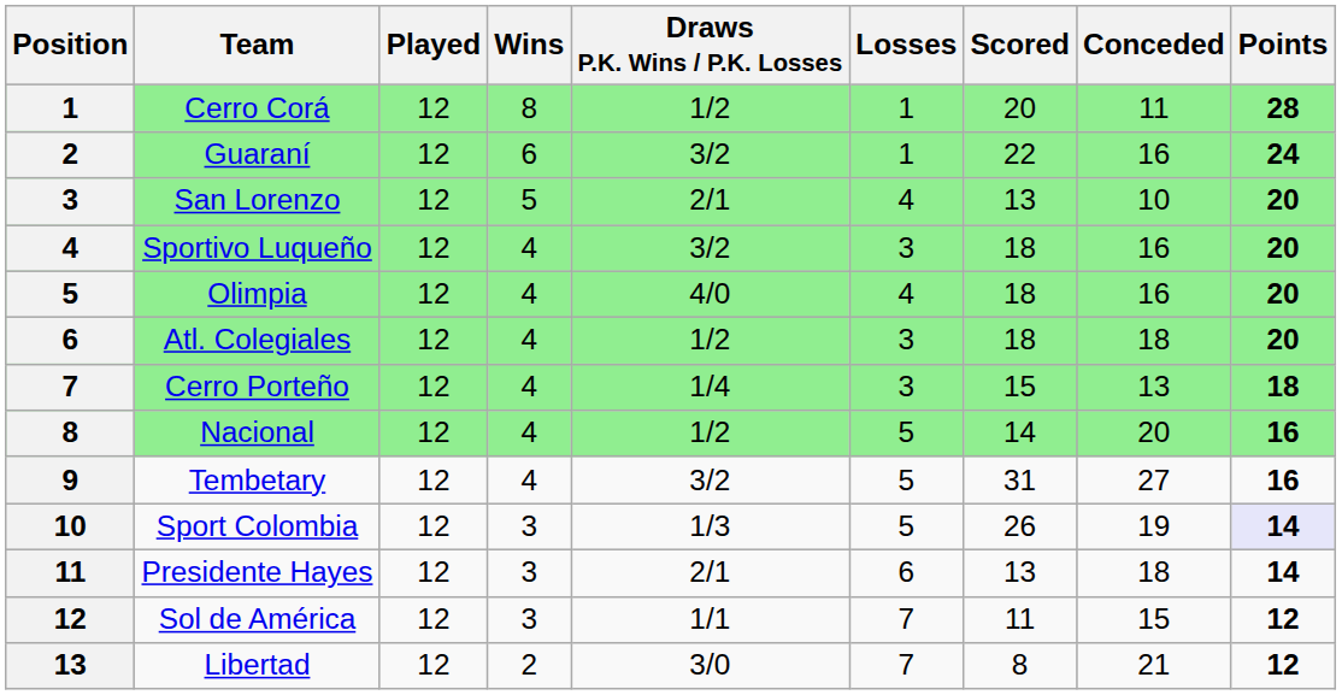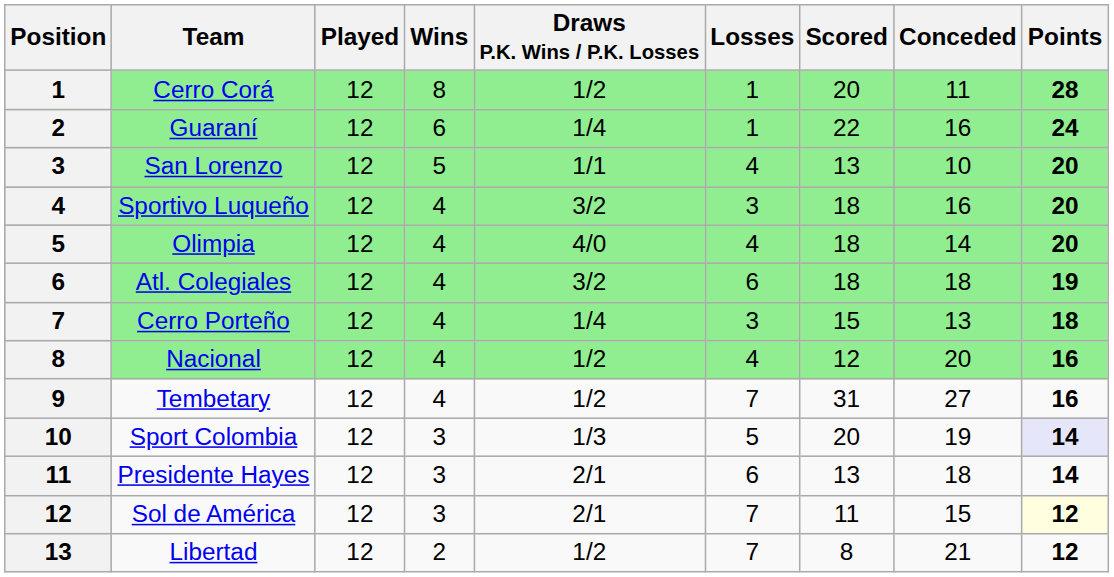 <table class="wikitable" style="text-align:center">
 <tr>
 <th>Position</th>
 <th>Team</th>
 <th>Played</th>
 <th>Wins</th>
 <th>Draws<br><small>P.K. Wins / P.K. Losses</small></th>
 <th>Losses</th>
 <th>Scored</th>
 <th>Conceded</th>
 <th>Points</th>
 </tr>
 <tr bgcolor="lightgreen">
 <th>1</th>
 <td><a href='#'>Cerro Corá</a></td>
 <td>12</td>
 <td>8</td>
 <td>1/2</td>
 <td>1</td>
 <td>20</td>
 <td>11</td>
 <td><strong>28</strong></td>
 </tr>
 <tr bgcolor="lightgreen">
 <th>2</th>
 <td><a href='#'>Guaraní</a></td>
 <td>12</td>
 <td>6</td>
-<td>3/2</td>
+<td>1/4</td>
 <td>1</td>
 <td>22</td>
 <td>16</td>
 <td><strong>24</strong></td>
 </tr>
 <tr bgcolor="lightgreen">
 <th>3</th>
 <td><a href='#'>San Lorenzo</a></td>
 <td>12</td>
 <td>5</td>
-<td>2/1</td>
+<td>1/1</td>
 <td>4</td>
 <td>13</td>
 <td>10</td>
 <td><strong>20</strong></td>
 </tr>
 <tr bgcolor="lightgreen">
 <th>4</th>
 <td><a href='#'>Sportivo Luqueño</a></td>
 <td>12</td>
 <td>4</td>
 <td>3/2</td>
 <td>3</td>
 <td>18</td>
 <td>16</td>
 <td><strong>20</strong></td>
 </tr>
 <tr bgcolor="lightgreen">
 <th>5</th>
 <td><a href='#'>Olimpia</a></td>
 <td>12</td>
 <td>4</td>
 <td>4/0</td>
 <td>4</td>
 <td>18</td>
-<td>16</td>
+<td>14</td>
 <td><strong>20</strong></td>
 </tr>
 <tr bgcolor="lightgreen">
 <th>6</th>
 <td><a href='#'>Atl. Colegiales</a></td>
 <td>12</td>
 <td>4</td>
-<td>1/2</td>
-<td>3</td>
+<td>3/2</td>
+<td>6</td>
 <td>18</td>
 <td>18</td>
-<td><strong>20</strong></td>
+<td><strong>19</strong></td>
 </tr>
 <tr bgcolor="lightgreen">
 <th>7</th>
 <td><a href='#'>Cerro Porteño</a></td>
 <td>12</td>
 <td>4</td>
 <td>1/4</td>
 <td>3</td>
 <td>15</td>
 <td>13</td>
 <td><strong>18</strong></td>
 </tr>
 <tr bgcolor="lightgreen">
 <th>8</th>
 <td><a href='#'>Nacional</a></td>
 <td>12</td>
 <td>4</td>
 <td>1/2</td>
-<td>5</td>
-<td>14</td>
+<td>4</td>
+<td>12</td>
 <td>20</td>
 <td><strong>16</strong></td>
 </tr>
 <tr>
 <th>9</th>
 <td><a href='#'>Tembetary</a></td>
 <td>12</td>
 <td>4</td>
-<td>3/2</td>
-<td>5</td>
+<td>1/2</td>
+<td>7</td>
 <td>31</td>
 <td>27</td>
 <td><strong>16</strong></td>
 </tr>
 <tr>
 <th>10</th>
 <td><a href='#'>Sport Colombia</a></td>
 <td>12</td>
 <td>3</td>
 <td>1/3</td>
 <td>5</td>
-<td>26</td>
+<td>20</td>
 <td>19</td>
 <td style="background: lavender;"><strong>14</strong></td>
 </tr>
 <tr>
 <th>11</th>
 <td><a href='#'>Presidente Hayes</a></td>
 <td>12</td>
 <td>3</td>
 <td>2/1</td>
 <td>6</td>
 <td>13</td>
 <td>18</td>
 <td><strong>14</strong></td>
 </tr>
 <tr>
 <th>12</th>
 <td><a href='#'>Sol de América</a></td>
 <td>12</td>
 <td>3</td>
-<td>1/1</td>
+<td>2/1</td>
 <td>7</td>
 <td>11</td>
 <td>15</td>
-<td><strong>12</strong></td>
+<td style="background: lightyellow;"><strong>12</strong></td>
 </tr>
 <tr>
 <th>13</th>
 <td><a href='#'>Libertad</a></td>
 <td>12</td>
 <td>2</td>
-<td>3/0</td>
+<td>1/2</td>
 <td>7</td>
 <td>8</td>
 <td>21</td>
 <td><strong>12</strong></td>
 </tr>
 </table>
